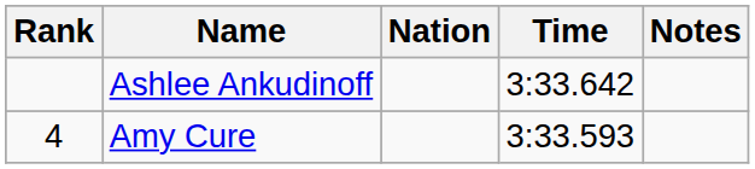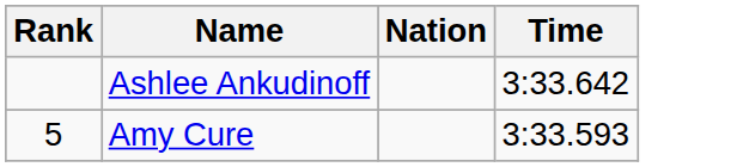 <table class="wikitable sortable" style="text-align:center">
 <tr>
 <th>Rank</th>
 <th>Name</th>
 <th>Nation</th>
 <th>Time</th>
-<th>Notes</th>
 </tr>
 <tr>
 <td></td>
 <td align=left><a href='#'>Ashlee Ankudinoff</a></td>
 <td align=left></td>
 <td>3:33.642</td>
-<td></td>
 </tr>
 <tr>
-<td>4</td>
+<td>5</td>
 <td align=left><a href='#'>Amy Cure</a></td>
 <td align=left></td>
 <td>3:33.593</td>
-<td></td>
 </tr>
 </table>
